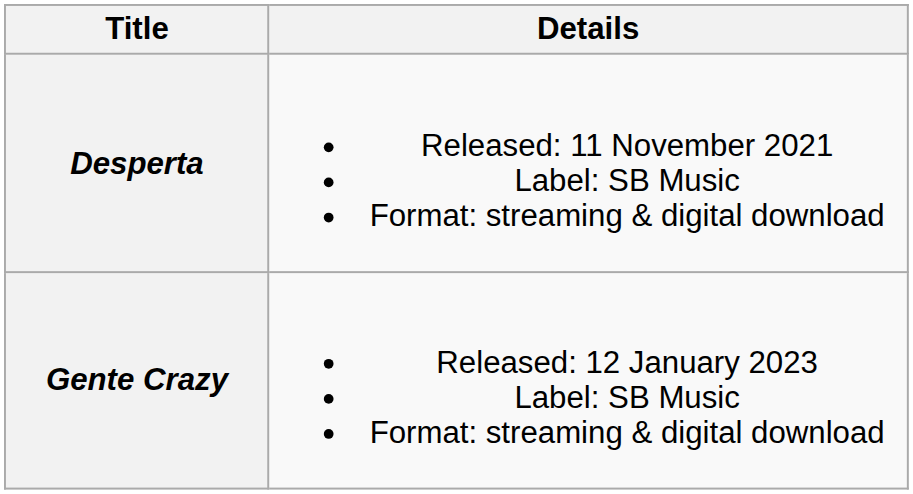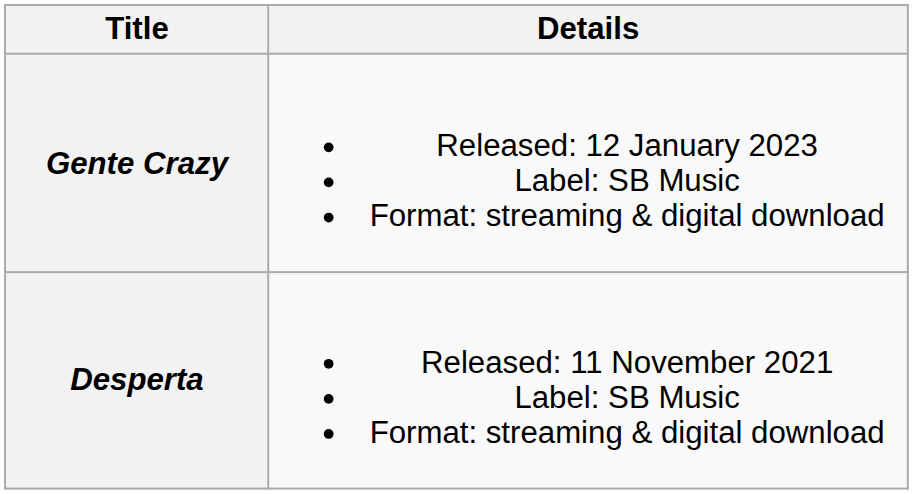 <table class="wikitable plainrowheaders" style="text-align:center;">
 <tr>
 <th scope="col" style="width:8em;">Title</th>
 <th scope="col" style="width:20em;">Details</th>
 </tr>
 <tr>
+<th scope="row"><em>Gente Crazy</em></th>
+<td><br><ul><li>Released: 12 January 2023</li><li>Label: SB Music</li><li>Format: streaming & digital download</li></ul></td>
+</tr>
+<tr>
 <th scope="row"><em>Desperta</em></th>
 <td><br><ul><li>Released: 11 November 2021</li><li>Label: SB Music</li><li>Format: streaming & digital download</li></ul></td>
 </tr>
-<tr>
-<th scope="row"><em>Gente Crazy</em></th>
-<td><br><ul><li>Released: 12 January 2023</li><li>Label: SB Music</li><li>Format: streaming & digital download</li></ul></td>
-</tr>
 </table>
